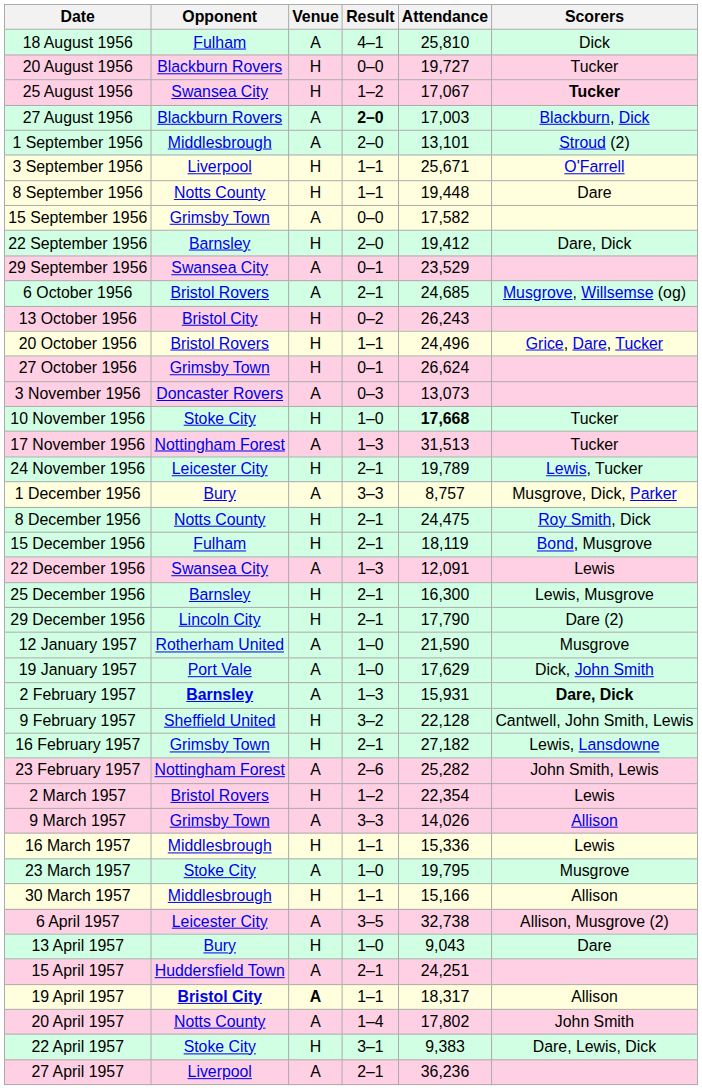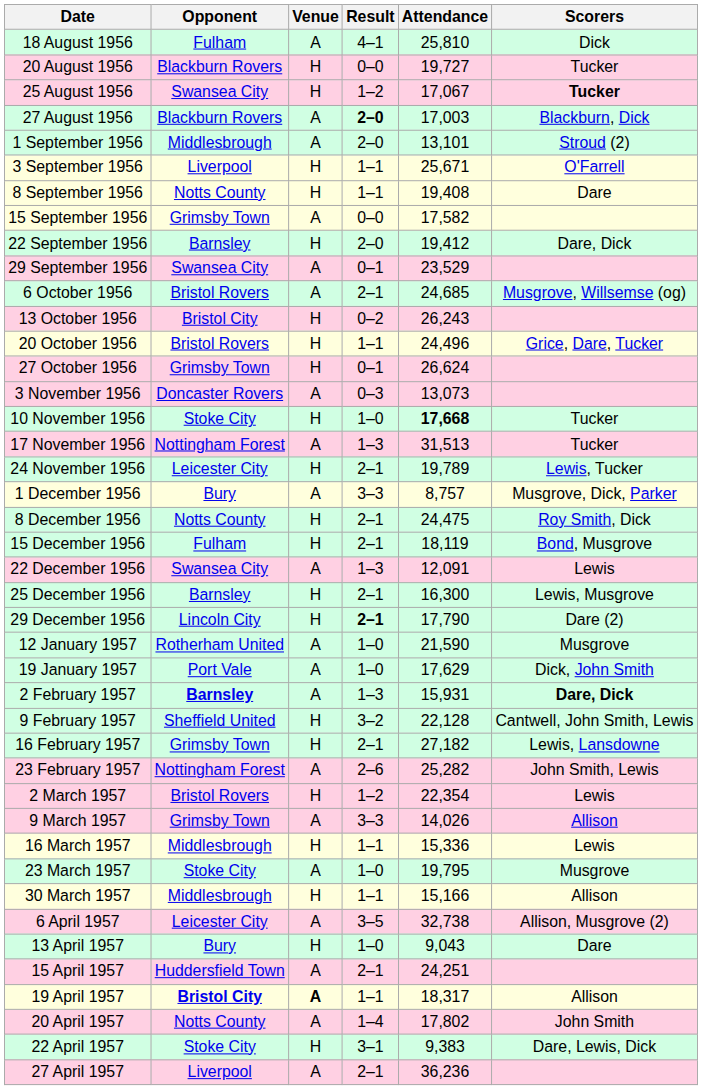 <table class="wikitable sortable" style="font-size:100%; text-align:center">
 <tr>
 <th>Date</th>
 <th>Opponent</th>
 <th>Venue</th>
 <th>Result</th>
 <th>Attendance</th>
 <th>Scorers</th>
 </tr>
 <tr style="background-color: #d0ffe3;">
 <td>18 August 1956</td>
 <td><a href='#'>Fulham</a></td>
 <td>A</td>
 <td>4–1</td>
 <td>25,810</td>
 <td>Dick</td>
 </tr>
 <tr style="background-color: #ffd0e3;">
 <td>20 August 1956</td>
 <td><a href='#'>Blackburn Rovers</a></td>
 <td>H</td>
 <td>0–0</td>
 <td>19,727</td>
 <td>Tucker</td>
 </tr>
 <tr style="background-color: #ffd0e3;">
 <td>25 August 1956</td>
 <td><a href='#'>Swansea City</a></td>
 <td>H</td>
 <td>1–2</td>
 <td>17,067</td>
 <td><strong>Tucker</strong></td>
 </tr>
 <tr style="background-color: #d0ffe3;">
 <td>27 August 1956</td>
 <td><a href='#'>Blackburn Rovers</a></td>
 <td>A</td>
 <td><strong>2–0</strong></td>
 <td>17,003</td>
 <td><a href='#'>Blackburn</a>, <a href='#'>Dick</a></td>
 </tr>
 <tr style="background-color: #d0ffe3;">
 <td>1 September 1956</td>
 <td><a href='#'>Middlesbrough</a></td>
 <td>A</td>
 <td>2–0</td>
 <td>13,101</td>
 <td><a href='#'>Stroud</a> (2)</td>
 </tr>
 <tr style="background-color: #ffffdd;">
 <td>3 September 1956</td>
 <td><a href='#'>Liverpool</a></td>
 <td>H</td>
 <td>1–1</td>
 <td>25,671</td>
 <td><a href='#'>O'Farrell</a></td>
 </tr>
 <tr style="background-color: #ffffdd;">
 <td>8 September 1956</td>
 <td><a href='#'>Notts County</a></td>
 <td>H</td>
 <td>1–1</td>
-<td>19,448</td>
+<td>19,408</td>
 <td>Dare</td>
 </tr>
 <tr style="background-color: #ffffdd;">
 <td>15 September 1956</td>
 <td><a href='#'>Grimsby Town</a></td>
 <td>A</td>
 <td>0–0</td>
 <td>17,582</td>
 <td></td>
 </tr>
 <tr style="background-color: #d0ffe3;">
 <td>22 September 1956</td>
 <td><a href='#'>Barnsley</a></td>
 <td>H</td>
 <td>2–0</td>
 <td>19,412</td>
 <td>Dare, Dick</td>
 </tr>
 <tr style="background-color: #ffd0e3;">
 <td>29 September 1956</td>
 <td><a href='#'>Swansea City</a></td>
 <td>A</td>
 <td>0–1</td>
 <td>23,529</td>
 <td></td>
 </tr>
 <tr style="background-color: #d0ffe3;">
 <td>6 October 1956</td>
 <td><a href='#'>Bristol Rovers</a></td>
 <td>A</td>
 <td>2–1</td>
 <td>24,685</td>
 <td><a href='#'>Musgrove</a>, <a href='#'>Willsemse</a> (og)</td>
 </tr>
 <tr style="background-color: #ffd0e3;">
 <td>13 October 1956</td>
 <td><a href='#'>Bristol City</a></td>
 <td>H</td>
 <td>0–2</td>
 <td>26,243</td>
 <td></td>
 </tr>
 <tr style="background-color: #ffffdd;">
 <td>20 October 1956</td>
 <td><a href='#'>Bristol Rovers</a></td>
 <td>H</td>
 <td>1–1</td>
 <td>24,496</td>
 <td><a href='#'>Grice</a>, <a href='#'>Dare</a>, <a href='#'>Tucker</a></td>
 </tr>
 <tr style="background-color: #ffd0e3;">
 <td>27 October 1956</td>
 <td><a href='#'>Grimsby Town</a></td>
 <td>H</td>
 <td>0–1</td>
 <td>26,624</td>
 <td></td>
 </tr>
 <tr style="background-color: #ffd0e3;">
 <td>3 November 1956</td>
 <td><a href='#'>Doncaster Rovers</a></td>
 <td>A</td>
 <td>0–3</td>
 <td>13,073</td>
 <td></td>
 </tr>
 <tr style="background-color: #d0ffe3;">
 <td>10 November 1956</td>
 <td><a href='#'>Stoke City</a></td>
 <td>H</td>
 <td>1–0</td>
 <td><strong>17,668</strong></td>
 <td>Tucker</td>
 </tr>
 <tr style="background-color: #ffd0e3;">
 <td>17 November 1956</td>
 <td><a href='#'>Nottingham Forest</a></td>
 <td>A</td>
 <td>1–3</td>
 <td>31,513</td>
 <td>Tucker</td>
 </tr>
 <tr style="background-color: #d0ffe3;">
 <td>24 November 1956</td>
 <td><a href='#'>Leicester City</a></td>
 <td>H</td>
 <td>2–1</td>
 <td>19,789</td>
 <td><a href='#'>Lewis</a>, Tucker</td>
 </tr>
 <tr style="background-color: #ffffdd;">
 <td>1 December 1956</td>
 <td><a href='#'>Bury</a></td>
 <td>A</td>
 <td>3–3</td>
 <td>8,757</td>
 <td>Musgrove, Dick, <a href='#'>Parker</a></td>
 </tr>
 <tr style="background-color: #d0ffe3;">
 <td>8 December 1956</td>
 <td><a href='#'>Notts County</a></td>
 <td>H</td>
 <td>2–1</td>
 <td>24,475</td>
 <td><a href='#'>Roy Smith</a>, Dick</td>
 </tr>
 <tr style="background-color: #d0ffe3;">
 <td>15 December 1956</td>
 <td><a href='#'>Fulham</a></td>
 <td>H</td>
 <td>2–1</td>
 <td>18,119</td>
 <td><a href='#'>Bond</a>, Musgrove</td>
 </tr>
 <tr style="background-color: #ffd0e3;">
 <td>22 December 1956</td>
 <td><a href='#'>Swansea City</a></td>
 <td>A</td>
 <td>1–3</td>
 <td>12,091</td>
 <td>Lewis</td>
 </tr>
 <tr style="background-color: #d0ffe3;">
 <td>25 December 1956</td>
 <td><a href='#'>Barnsley</a></td>
 <td>H</td>
 <td>2–1</td>
 <td>16,300</td>
 <td>Lewis, Musgrove</td>
 </tr>
 <tr style="background-color: #d0ffe3;">
 <td>29 December 1956</td>
 <td><a href='#'>Lincoln City</a></td>
 <td>H</td>
-<td>2–1</td>
+<td><strong>2–1</strong></td>
 <td>17,790</td>
 <td>Dare (2)</td>
 </tr>
 <tr style="background-color: #d0ffe3;">
 <td>12 January 1957</td>
 <td><a href='#'>Rotherham United</a></td>
 <td>A</td>
 <td>1–0</td>
 <td>21,590</td>
 <td>Musgrove</td>
 </tr>
 <tr style="background-color: #d0ffe3;">
 <td>19 January 1957</td>
 <td><a href='#'>Port Vale</a></td>
 <td>A</td>
 <td>1–0</td>
 <td>17,629</td>
 <td>Dick, <a href='#'>John Smith</a></td>
 </tr>
 <tr style="background-color: #d0ffe3;">
 <td>2 February 1957</td>
 <td><strong><a href='#'>Barnsley</a></strong></td>
 <td>A</td>
 <td>1–3</td>
 <td>15,931</td>
 <td><strong>Dare, Dick</strong></td>
 </tr>
 <tr style="background-color: #d0ffe3;">
 <td>9 February 1957</td>
 <td><a href='#'>Sheffield United</a></td>
 <td>H</td>
 <td>3–2</td>
 <td>22,128</td>
 <td>Cantwell, John Smith, Lewis</td>
 </tr>
 <tr style="background-color: #d0ffe3;">
 <td>16 February 1957</td>
 <td><a href='#'>Grimsby Town</a></td>
 <td>H</td>
 <td>2–1</td>
 <td>27,182</td>
 <td>Lewis, <a href='#'>Lansdowne</a></td>
 </tr>
 <tr style="background-color: #ffd0e3;">
 <td>23 February 1957</td>
 <td><a href='#'>Nottingham Forest</a></td>
 <td>A</td>
 <td>2–6</td>
 <td>25,282</td>
 <td>John Smith, Lewis</td>
 </tr>
 <tr style="background-color: #ffd0e3;">
 <td>2 March 1957</td>
 <td><a href='#'>Bristol Rovers</a></td>
 <td>H</td>
 <td>1–2</td>
 <td>22,354</td>
 <td>Lewis</td>
 </tr>
 <tr style="background-color: #ffd0e3;">
 <td>9 March 1957</td>
 <td><a href='#'>Grimsby Town</a></td>
 <td>A</td>
 <td>3–3</td>
 <td>14,026</td>
 <td><a href='#'>Allison</a></td>
 </tr>
 <tr style="background-color: #ffffdd;">
 <td>16 March 1957</td>
 <td><a href='#'>Middlesbrough</a></td>
 <td>H</td>
 <td>1–1</td>
 <td>15,336</td>
 <td>Lewis</td>
 </tr>
 <tr style="background-color: #d0ffe3;">
 <td>23 March 1957</td>
 <td><a href='#'>Stoke City</a></td>
 <td>A</td>
 <td>1–0</td>
 <td>19,795</td>
 <td>Musgrove</td>
 </tr>
 <tr style="background-color: #ffffdd;">
 <td>30 March 1957</td>
 <td><a href='#'>Middlesbrough</a></td>
 <td>H</td>
 <td>1–1</td>
 <td>15,166</td>
 <td>Allison</td>
 </tr>
 <tr style="background-color: #ffd0e3;">
 <td>6 April 1957</td>
 <td><a href='#'>Leicester City</a></td>
 <td>A</td>
 <td>3–5</td>
 <td>32,738</td>
 <td>Allison, Musgrove (2)</td>
 </tr>
 <tr style="background-color: #d0ffe3;">
 <td>13 April 1957</td>
 <td><a href='#'>Bury</a></td>
 <td>H</td>
 <td>1–0</td>
 <td>9,043</td>
 <td>Dare</td>
 </tr>
 <tr style="background-color: #ffd0e3;">
 <td>15 April 1957</td>
 <td><a href='#'>Huddersfield Town</a></td>
 <td>A</td>
 <td>2–1</td>
 <td>24,251</td>
 <td></td>
 </tr>
 <tr style="background-color: #ffffdd;">
 <td>19 April 1957</td>
 <td><strong><a href='#'>Bristol City</a></strong></td>
 <td><strong>A</strong></td>
 <td>1–1</td>
 <td>18,317</td>
 <td>Allison</td>
 </tr>
 <tr style="background-color: #ffd0e3;">
 <td>20 April 1957</td>
 <td><a href='#'>Notts County</a></td>
 <td>A</td>
 <td>1–4</td>
 <td>17,802</td>
 <td>John Smith</td>
 </tr>
 <tr style="background-color: #d0ffe3;">
 <td>22 April 1957</td>
 <td><a href='#'>Stoke City</a></td>
 <td>H</td>
 <td>3–1</td>
 <td>9,383</td>
 <td>Dare, Lewis, Dick</td>
 </tr>
 <tr style="background-color: #ffd0e3;">
 <td>27 April 1957</td>
 <td><a href='#'>Liverpool</a></td>
 <td>A</td>
 <td>2–1</td>
 <td>36,236</td>
 <td></td>
 </tr>
 </table>
